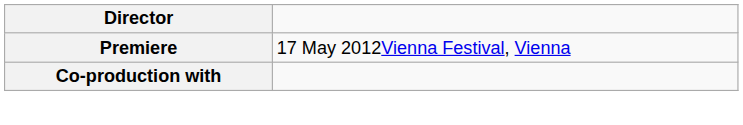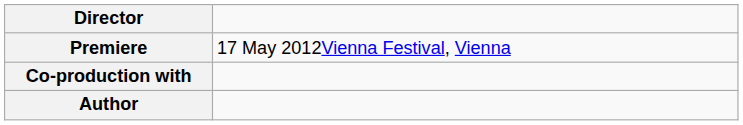 <table class="wikitable" style="width:650px; ">
 <tr>
 <th align="left" valign="top">Director</th>
 <td align="left" valign="top"></td>
 </tr>
 <tr>
 <th align="left" valign="top">Premiere</th>
 <td align="left" valign="top">17 May 2012<a href='#'>Vienna Festival</a>, <a href='#'>Vienna</a></td>
 </tr>
 <tr>
 <th align="left" valign="top">Co-production with</th>
 <td align="left" valign="top"></td>
 </tr>
+<tr>
+<th align="left" valign="top" style="width:180px;">Author</th>
+<td align="left" valign="top" style="width:470px;"></td>
+</tr>
 </table>
